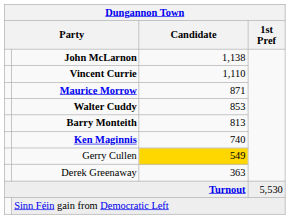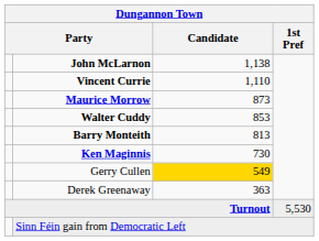 <table class="wikitable">
 <tr>
 <th colspan="4" align="center"><a href='#'>Dungannon Town</a></th>
 </tr>
 <tr>
 <th colspan="2" align="center" width=200>Party</th>
 <th width=160>Candidate</th>
 <th width=50>1st Pref</th>
 </tr>
 <tr>
 <td></td>
 <td align="right"><strong>John McLarnon</strong></td>
 <td align="right">1,138</td>
 </tr>
 <tr>
 <td></td>
 <td align="right"><strong>Vincent Currie</strong></td>
 <td align="right">1,110</td>
 </tr>
 <tr>
 <td></td>
 <td align="right"><strong><a href='#'>Maurice Morrow</a></strong></td>
-<td align="right">871</td>
+<td align="right">873</td>
 </tr>
 <tr>
 <td></td>
 <td align="right"><strong>Walter Cuddy</strong></td>
 <td align="right">853</td>
 </tr>
 <tr>
 <td></td>
 <td align="right"><strong>Barry Monteith</strong></td>
 <td align="right">813</td>
 </tr>
 <tr>
 <td></td>
 <td align="right"><strong><a href='#'>Ken Maginnis</a></strong></td>
-<td align="right">740</td>
+<td align="right">730</td>
 </tr>
 <tr>
 <td></td>
 <td align="right">Gerry Cullen</td>
 <td align="right" style="background: gold;">549</td>
 </tr>
 <tr>
 <td></td>
 <td align="right">Derek Greenaway</td>
 <td align="right">363</td>
 </tr>
 <tr bgcolor="EEEEEE">
 <td colspan=3 align="right"><strong><a href='#'>Turnout</a></strong></td>
 <td align="right">5,530</td>
 </tr>
 <tr>
 <td bgcolor=></td>
 <td colspan=3 bgcolor="EEEEEE"><a href='#'>Sinn Féin</a> gain from <a href='#'>Democratic Left</a></td>
 </tr>
 </table>
